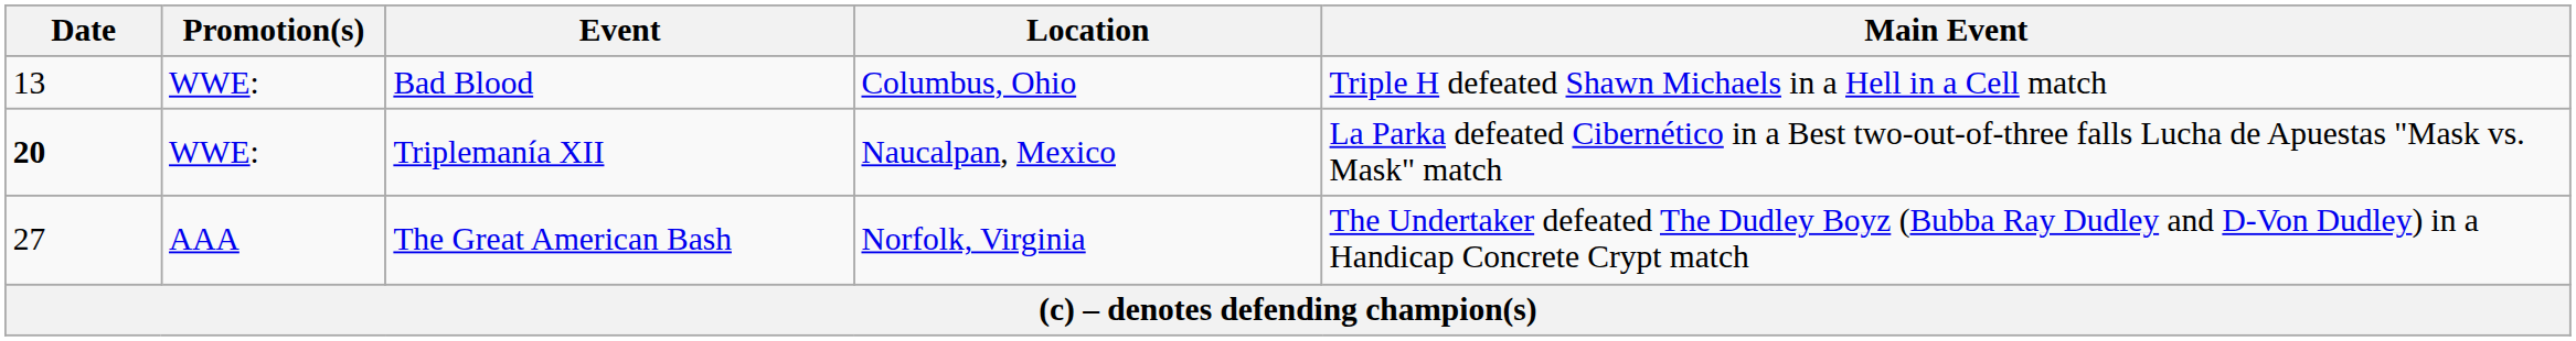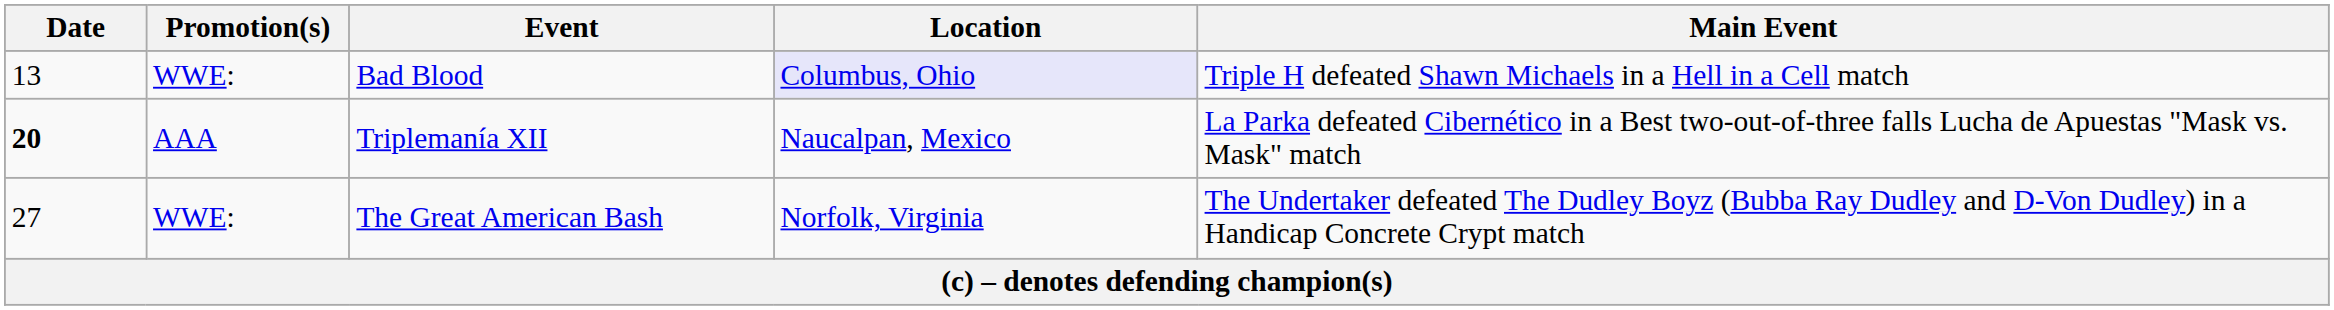 <table class="wikitable" style="width:100%;">
 <tr>
 <th width="5%">Date</th>
 <th width="5%">Promotion(s)</th>
 <th width="15%">Event</th>
 <th width="15%">Location</th>
 <th width="40%">Main Event</th>
 </tr>
 <tr>
 <td>13</td>
 <td><a href='#'>WWE</a>:<br></td>
 <td><a href='#'>Bad Blood</a></td>
-<td><a href='#'>Columbus, Ohio</a></td>
+<td style="background: lavender;"><a href='#'>Columbus, Ohio</a></td>
 <td><a href='#'>Triple H</a> defeated <a href='#'>Shawn Michaels</a> in a <a href='#'>Hell in a Cell</a> match</td>
 </tr>
 <tr>
 <td><strong>20</strong></td>
-<td><a href='#'>WWE</a>:<br></td>
+<td><a href='#'>AAA</a></td>
 <td><a href='#'>Triplemanía XII</a></td>
 <td><a href='#'>Naucalpan</a>, <a href='#'>Mexico</a></td>
 <td><a href='#'>La Parka</a> defeated <a href='#'>Cibernético</a> in a Best two-out-of-three falls Lucha de Apuestas "Mask vs. Mask" match</td>
 </tr>
 <tr>
 <td>27</td>
-<td><a href='#'>AAA</a></td>
+<td><a href='#'>WWE</a>:<br></td>
 <td><a href='#'>The Great American Bash</a></td>
 <td><a href='#'>Norfolk, Virginia</a></td>
 <td><a href='#'>The Undertaker</a> defeated <a href='#'>The Dudley Boyz</a> (<a href='#'>Bubba Ray Dudley</a> and <a href='#'>D-Von Dudley</a>) in a Handicap Concrete Crypt match</td>
 </tr>
 <tr>
 <th colspan="5">(c) – denotes defending champion(s)</th>
 </tr>
 </table>
